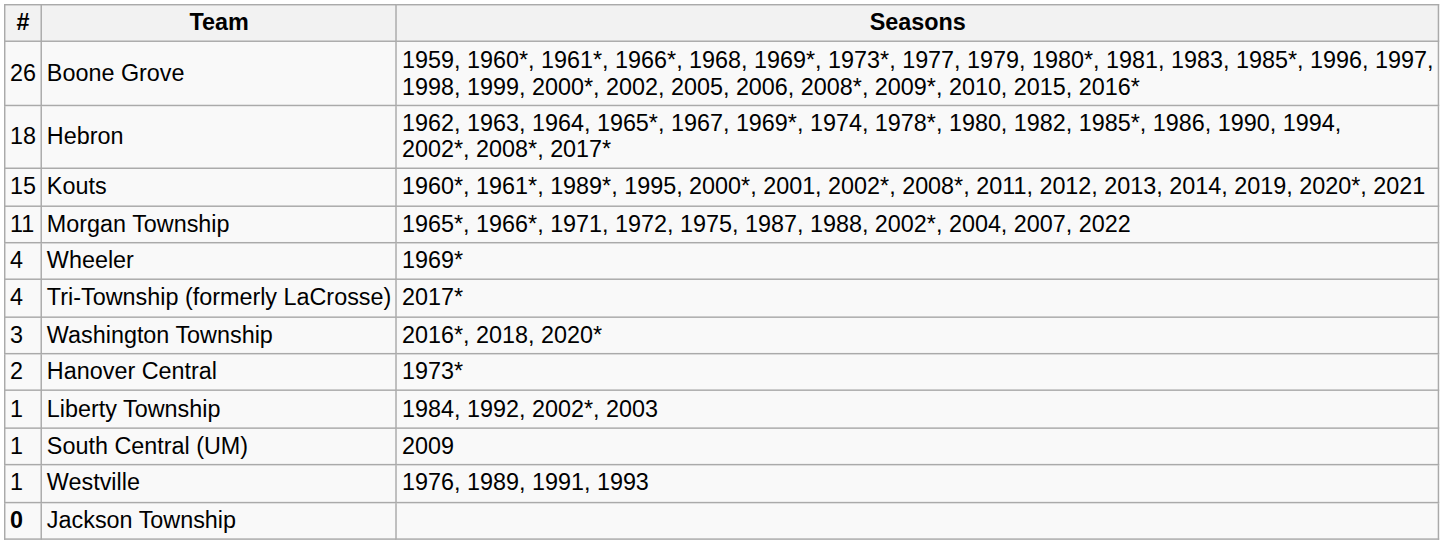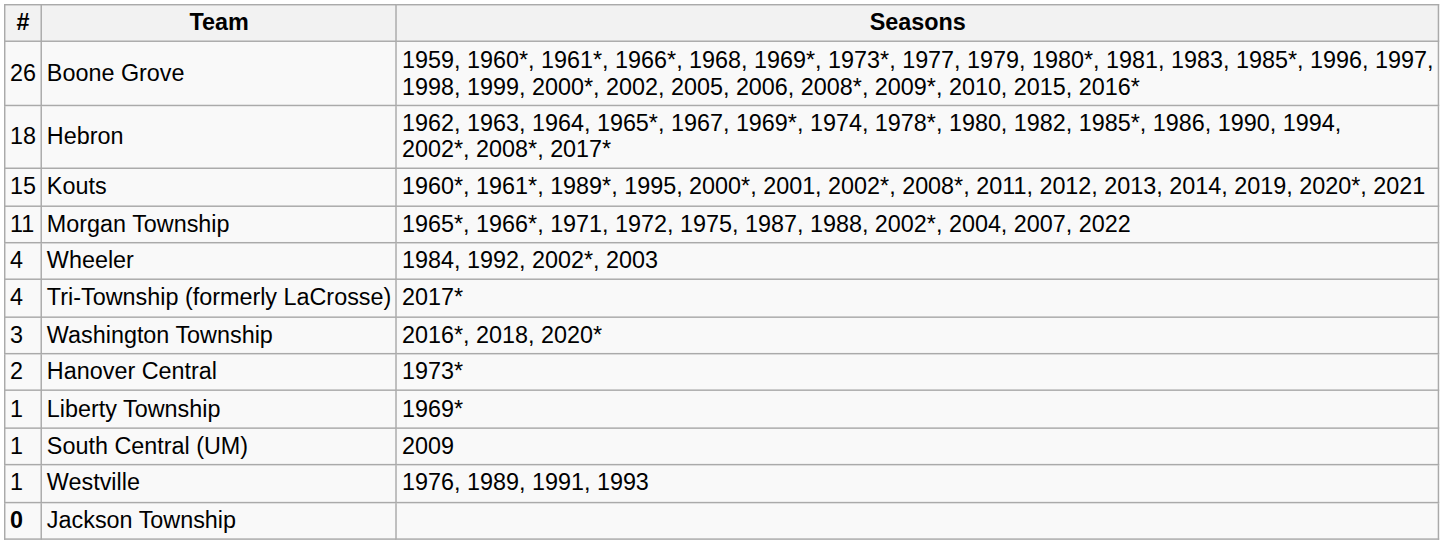 <table class="wikitable" style=>
 <tr>
 <th>#</th>
 <th>Team</th>
 <th>Seasons</th>
 </tr>
 <tr>
 <td>26</td>
 <td>Boone Grove</td>
 <td>1959, 1960*, 1961*, 1966*, 1968, 1969*, 1973*, 1977, 1979, 1980*, 1981, 1983, 1985*, 1996, 1997,<br>1998, 1999, 2000*, 2002, 2005, 2006, 2008*, 2009*, 2010, 2015, 2016*</td>
 </tr>
 <tr>
 <td>18</td>
 <td>Hebron</td>
 <td>1962, 1963, 1964, 1965*, 1967, 1969*, 1974, 1978*, 1980, 1982, 1985*, 1986, 1990, 1994,<br>2002*, 2008*, 2017*</td>
 </tr>
 <tr>
 <td>15</td>
 <td>Kouts</td>
 <td>1960*, 1961*, 1989*, 1995, 2000*, 2001, 2002*, 2008*, 2011, 2012, 2013, 2014, 2019, 2020*, 2021</td>
 </tr>
 <tr>
 <td>11</td>
 <td>Morgan Township</td>
 <td>1965*, 1966*, 1971, 1972, 1975, 1987, 1988, 2002*, 2004, 2007, 2022</td>
 </tr>
 <tr>
 <td>4</td>
 <td>Wheeler</td>
-<td>1969*</td>
+<td>1984, 1992, 2002*, 2003</td>
 </tr>
 <tr>
 <td>4</td>
 <td>Tri-Township (formerly LaCrosse)</td>
 <td>2017*</td>
 </tr>
 <tr>
 <td>3</td>
 <td>Washington Township</td>
 <td>2016*, 2018, 2020*</td>
 </tr>
 <tr>
 <td>2</td>
 <td>Hanover Central</td>
 <td>1973*</td>
 </tr>
 <tr>
 <td>1</td>
 <td>Liberty Township</td>
-<td>1984, 1992, 2002*, 2003</td>
+<td>1969*</td>
 </tr>
 <tr>
 <td>1</td>
 <td>South Central (UM)</td>
 <td>2009</td>
 </tr>
 <tr>
 <td>1</td>
 <td>Westville</td>
 <td>1976, 1989, 1991, 1993</td>
 </tr>
 <tr>
 <td><strong>0</strong></td>
 <td>Jackson Township</td>
 <td></td>
 </tr>
 </table>
